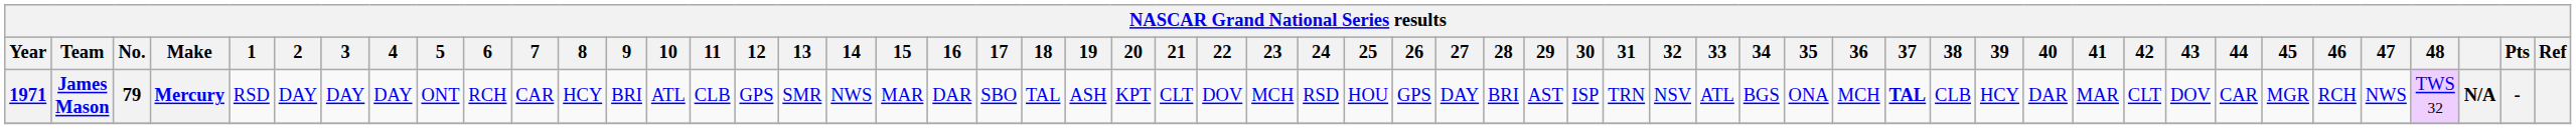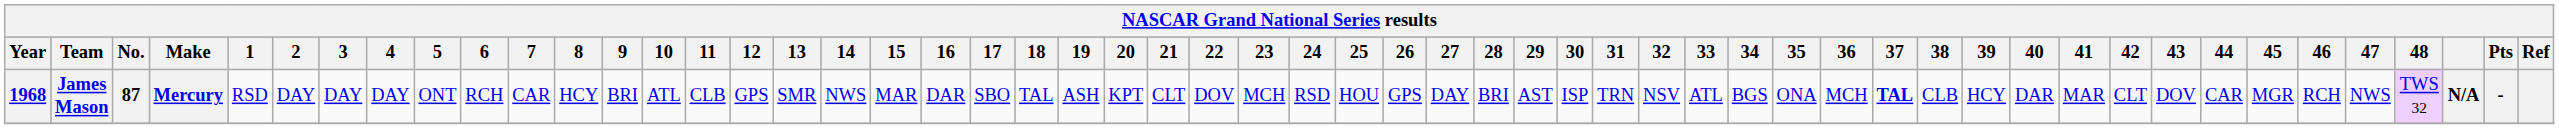 <table class="wikitable" style="text-align:center; font-size:75%">
 <tr>
 <th colspan="55"><a href='#'>NASCAR Grand National Series</a> results</th>
 </tr>
 <tr>
 <th>Year</th>
 <th>Team</th>
 <th>No.</th>
 <th>Make</th>
 <th>1</th>
 <th>2</th>
 <th>3</th>
 <th>4</th>
 <th>5</th>
 <th>6</th>
 <th>7</th>
 <th>8</th>
 <th>9</th>
 <th>10</th>
 <th>11</th>
 <th>12</th>
 <th>13</th>
 <th>14</th>
 <th>15</th>
 <th>16</th>
 <th>17</th>
 <th>18</th>
 <th>19</th>
 <th>20</th>
 <th>21</th>
 <th>22</th>
 <th>23</th>
 <th>24</th>
 <th>25</th>
 <th>26</th>
 <th>27</th>
 <th>28</th>
 <th>29</th>
 <th>30</th>
 <th>31</th>
 <th>32</th>
 <th>33</th>
 <th>34</th>
 <th>35</th>
 <th>36</th>
 <th>37</th>
 <th>38</th>
 <th>39</th>
 <th>40</th>
 <th>41</th>
 <th>42</th>
 <th>43</th>
 <th>44</th>
 <th>45</th>
 <th>46</th>
 <th>47</th>
 <th>48</th>
 <th></th>
 <th>Pts</th>
 <th>Ref</th>
 </tr>
 <tr>
-<th><a href='#'>1971</a></th>
+<th><a href='#'>1968</a></th>
 <th><a href='#'>James Mason</a></th>
-<th>79</th>
+<th>87</th>
 <th><a href='#'>Mercury</a></th>
 <td><a href='#'>RSD</a></td>
 <td><a href='#'>DAY</a></td>
 <td><a href='#'>DAY</a></td>
 <td><a href='#'>DAY</a></td>
 <td><a href='#'>ONT</a></td>
 <td><a href='#'>RCH</a></td>
 <td><a href='#'>CAR</a></td>
 <td><a href='#'>HCY</a></td>
 <td><a href='#'>BRI</a></td>
 <td><a href='#'>ATL</a></td>
 <td><a href='#'>CLB</a></td>
 <td><a href='#'>GPS</a></td>
 <td><a href='#'>SMR</a></td>
 <td><a href='#'>NWS</a></td>
 <td><a href='#'>MAR</a></td>
 <td><a href='#'>DAR</a></td>
 <td><a href='#'>SBO</a></td>
 <td><a href='#'>TAL</a></td>
 <td><a href='#'>ASH</a></td>
 <td><a href='#'>KPT</a></td>
 <td><a href='#'>CLT</a></td>
 <td><a href='#'>DOV</a></td>
 <td><a href='#'>MCH</a></td>
 <td><a href='#'>RSD</a></td>
 <td><a href='#'>HOU</a></td>
 <td><a href='#'>GPS</a></td>
 <td><a href='#'>DAY</a></td>
 <td><a href='#'>BRI</a></td>
 <td><a href='#'>AST</a></td>
 <td><a href='#'>ISP</a></td>
 <td><a href='#'>TRN</a></td>
 <td><a href='#'>NSV</a></td>
 <td><a href='#'>ATL</a></td>
 <td><a href='#'>BGS</a></td>
 <td><a href='#'>ONA</a></td>
 <td><a href='#'>MCH</a></td>
 <td><strong><a href='#'>TAL</a></strong></td>
 <td><a href='#'>CLB</a></td>
 <td><a href='#'>HCY</a></td>
 <td><a href='#'>DAR</a></td>
 <td><a href='#'>MAR</a></td>
 <td><a href='#'>CLT</a></td>
 <td><a href='#'>DOV</a></td>
 <td><a href='#'>CAR</a></td>
 <td><a href='#'>MGR</a></td>
 <td><a href='#'>RCH</a></td>
 <td><a href='#'>NWS</a></td>
 <td style="background:#EFCFFF;"><a href='#'>TWS</a><br><small>32</small></td>
 <th>N/A</th>
 <th>-</th>
 <th></th>
 </tr>
 <tr>
 </tr>
 </table>
